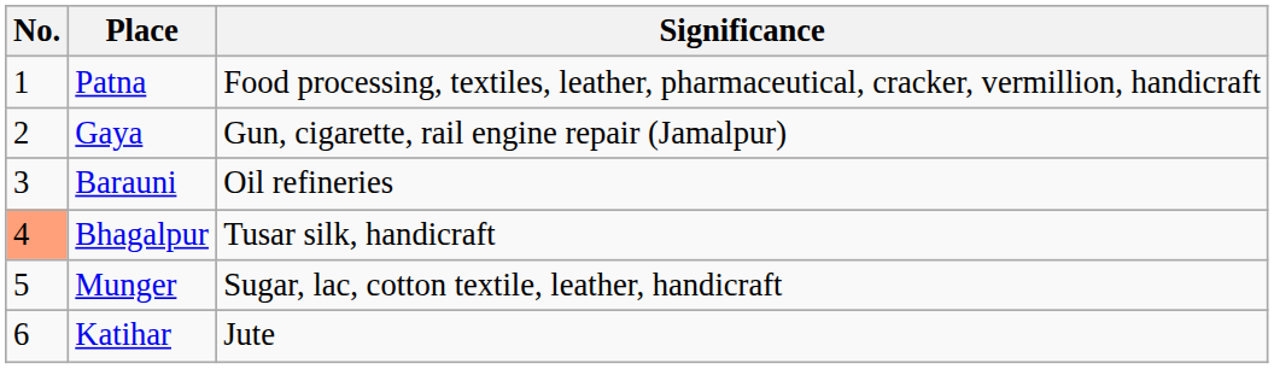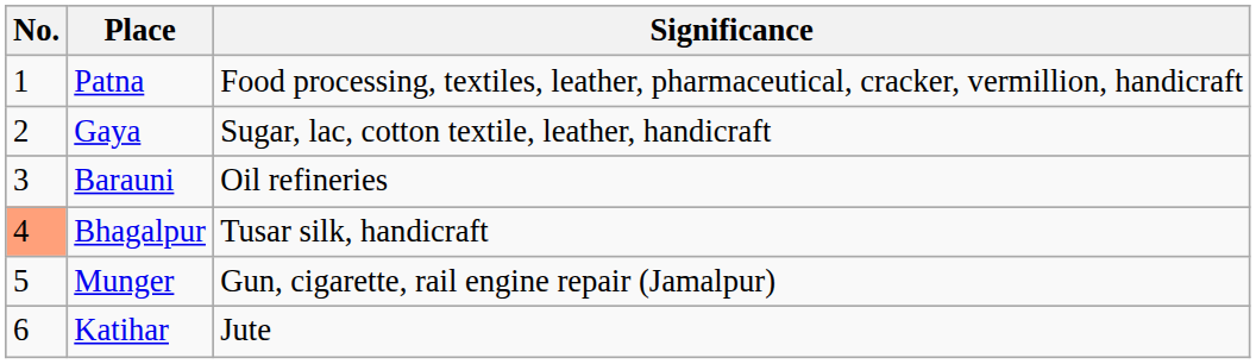 <table class="wikitable sortable">
 <tr>
 <th>No.</th>
 <th>Place</th>
 <th>Significance</th>
 </tr>
 <tr>
 <td>1</td>
 <td><a href='#'>Patna</a></td>
 <td>Food processing, textiles, leather, pharmaceutical, cracker, vermillion, handicraft</td>
 </tr>
 <tr>
 <td>2</td>
 <td><a href='#'>Gaya</a></td>
-<td>Gun, cigarette, rail engine repair (Jamalpur)</td>
+<td>Sugar, lac, cotton textile, leather, handicraft</td>
 </tr>
 <tr>
 <td>3</td>
 <td><a href='#'>Barauni</a></td>
 <td>Oil refineries</td>
 </tr>
 <tr>
 <td style="background: lightsalmon;">4</td>
 <td><a href='#'>Bhagalpur</a></td>
 <td>Tusar silk, handicraft</td>
 </tr>
 <tr>
 <td>5</td>
 <td><a href='#'>Munger</a></td>
-<td>Sugar, lac, cotton textile, leather, handicraft</td>
+<td>Gun, cigarette, rail engine repair (Jamalpur)</td>
 </tr>
 <tr>
 <td>6</td>
 <td><a href='#'>Katihar</a></td>
 <td>Jute</td>
 </tr>
 </table>
